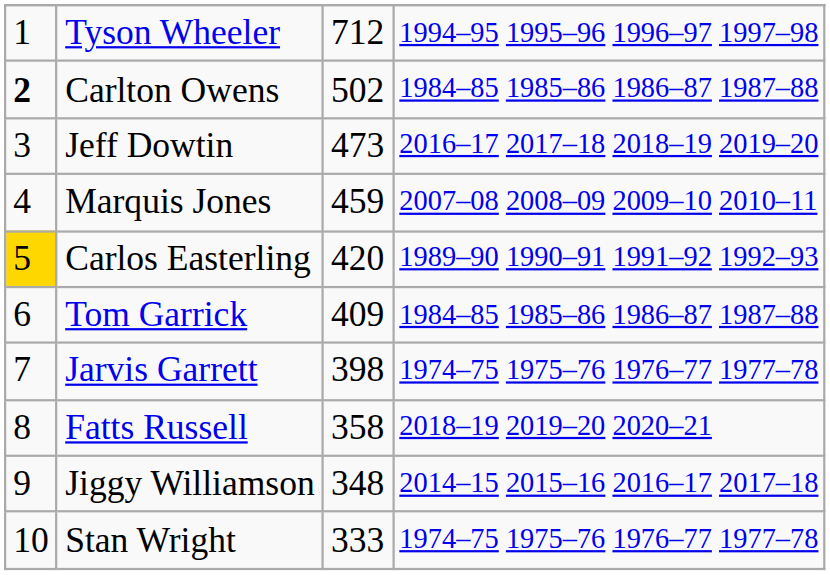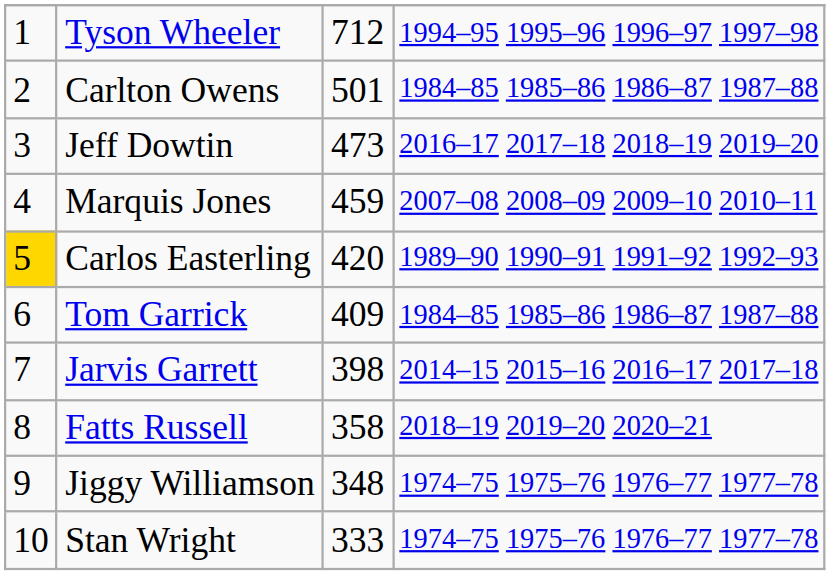 <table class="wikitable">
 <tr>
 </tr>
 <tr>
 <td>1</td>
 <td><a href='#'>Tyson Wheeler</a></td>
 <td>712</td>
 <td style="font-size:80%;"><a href='#'>1994–95</a> <a href='#'>1995–96</a> <a href='#'>1996–97</a> <a href='#'>1997–98</a></td>
 </tr>
 <tr>
-<td><strong>2</strong></td>
+<td>2</td>
 <td>Carlton Owens</td>
-<td>502</td>
+<td>501</td>
 <td style="font-size:80%;"><a href='#'>1984–85</a> <a href='#'>1985–86</a> <a href='#'>1986–87</a> <a href='#'>1987–88</a></td>
 </tr>
 <tr>
 <td>3</td>
 <td>Jeff Dowtin</td>
 <td>473</td>
 <td style="font-size:80%;"><a href='#'>2016–17</a> <a href='#'>2017–18</a> <a href='#'>2018–19</a> <a href='#'>2019–20</a></td>
 </tr>
 <tr>
 <td>4</td>
 <td>Marquis Jones</td>
 <td>459</td>
 <td style="font-size:80%;"><a href='#'>2007–08</a> <a href='#'>2008–09</a> <a href='#'>2009–10</a> <a href='#'>2010–11</a></td>
 </tr>
 <tr>
 <td style="background: gold;">5</td>
 <td>Carlos Easterling</td>
 <td>420</td>
 <td style="font-size:80%;"><a href='#'>1989–90</a> <a href='#'>1990–91</a> <a href='#'>1991–92</a> <a href='#'>1992–93</a></td>
 </tr>
 <tr>
 <td>6</td>
 <td><a href='#'>Tom Garrick</a></td>
 <td>409</td>
 <td style="font-size:80%;"><a href='#'>1984–85</a> <a href='#'>1985–86</a> <a href='#'>1986–87</a> <a href='#'>1987–88</a></td>
 </tr>
 <tr>
 <td>7</td>
 <td><a href='#'>Jarvis Garrett</a></td>
 <td>398</td>
-<td style="font-size:80%;"><a href='#'>1974–75</a> <a href='#'>1975–76</a> <a href='#'>1976–77</a> <a href='#'>1977–78</a></td>
+<td style="font-size:80%;"><a href='#'>2014–15</a> <a href='#'>2015–16</a> <a href='#'>2016–17</a> <a href='#'>2017–18</a></td>
 </tr>
 <tr>
 <td>8</td>
 <td><a href='#'>Fatts Russell</a></td>
 <td>358</td>
 <td style="font-size:80%;"><a href='#'>2018–19</a> <a href='#'>2019–20</a> <a href='#'>2020–21</a></td>
 </tr>
 <tr>
 <td>9</td>
 <td>Jiggy Williamson</td>
 <td>348</td>
-<td style="font-size:80%;"><a href='#'>2014–15</a> <a href='#'>2015–16</a> <a href='#'>2016–17</a> <a href='#'>2017–18</a></td>
+<td style="font-size:80%;"><a href='#'>1974–75</a> <a href='#'>1975–76</a> <a href='#'>1976–77</a> <a href='#'>1977–78</a></td>
 </tr>
 <tr>
 <td>10</td>
 <td>Stan Wright</td>
 <td>333</td>
 <td style="font-size:80%;"><a href='#'>1974–75</a> <a href='#'>1975–76</a> <a href='#'>1976–77</a> <a href='#'>1977–78</a></td>
 </tr>
 </table>
